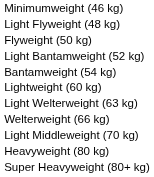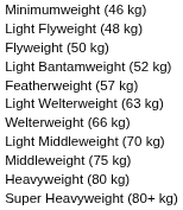 <table>
 <tr>
 <td>Minimumweight (46 kg)</td>
 <td></td>
 <td></td>
 <td></td>
 </tr>
 <tr>
 <td>Light Flyweight (48 kg)</td>
 <td></td>
 <td></td>
 <td></td>
 </tr>
 <tr>
 <td>Flyweight (50 kg)</td>
 <td></td>
 <td></td>
 <td></td>
 </tr>
 <tr>
 <td>Light Bantamweight (52 kg)</td>
 <td></td>
 <td></td>
 <td></td>
 </tr>
 <tr>
-<td>Bantamweight (54 kg)</td>
-<td></td>
-<td></td>
-<td></td>
-</tr>
-<tr>
-<td>Lightweight (60 kg)</td>
+<td>Featherweight (57 kg)</td>
 <td></td>
 <td></td>
 <td></td>
 </tr>
 <tr>
 <td>Light Welterweight (63 kg)</td>
 <td></td>
 <td></td>
 <td></td>
 </tr>
 <tr>
 <td>Welterweight (66 kg)</td>
 <td></td>
 <td></td>
 <td></td>
 </tr>
 <tr>
 <td>Light Middleweight (70 kg)</td>
 <td></td>
 <td></td>
 <td></td>
 </tr>
 <tr>
+<td>Middleweight (75 kg)</td>
+<td></td>
+<td></td>
+<td></td>
+</tr>
+<tr>
 <td>Heavyweight (80 kg)</td>
 <td></td>
 <td></td>
 <td></td>
 </tr>
 <tr>
 <td>Super Heavyweight (80+ kg)</td>
 <td></td>
 <td></td>
 <td></td>
 </tr>
 <tr>
 </tr>
 </table>
